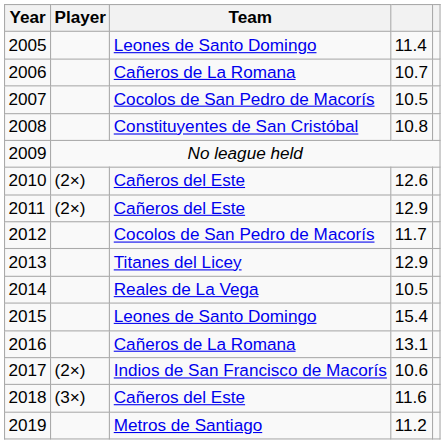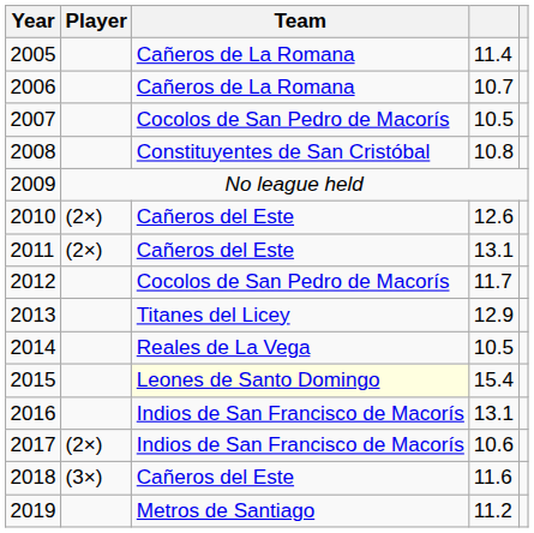 <table class="wikitable sortable">
 <tr>
 <th>Year</th>
 <th>Player</th>
 <th>Team</th>
 <th></th>
 <th></th>
 </tr>
 <tr>
 <td>2005</td>
 <td> </td>
-<td><a href='#'>Leones de Santo Domingo</a></td>
+<td><a href='#'>Cañeros de La Romana</a></td>
 <td>11.4</td>
 <td></td>
 </tr>
 <tr>
 <td>2006</td>
 <td> </td>
 <td><a href='#'>Cañeros de La Romana</a></td>
 <td>10.7</td>
 <td></td>
 </tr>
 <tr>
 <td>2007</td>
 <td> </td>
 <td><a href='#'>Cocolos de San Pedro de Macorís</a></td>
 <td>10.5</td>
 <td></td>
 </tr>
 <tr>
 <td>2008</td>
 <td> </td>
 <td><a href='#'>Constituyentes de San Cristóbal</a></td>
 <td>10.8</td>
 <td></td>
 </tr>
 <tr>
 <td>2009</td>
 <td colspan=4 style="text-align:center;"><em>No league held</em></td>
 </tr>
 <tr>
 <td>2010</td>
 <td>  (2×)</td>
 <td><a href='#'>Cañeros del Este</a></td>
 <td>12.6</td>
 <td></td>
 </tr>
 <tr>
 <td>2011</td>
 <td>  (2×)</td>
 <td><a href='#'>Cañeros del Este</a></td>
-<td>12.9</td>
+<td>13.1</td>
 <td></td>
 </tr>
 <tr>
 <td>2012</td>
 <td> </td>
 <td><a href='#'>Cocolos de San Pedro de Macorís</a></td>
 <td>11.7</td>
 <td></td>
 </tr>
 <tr>
 <td>2013</td>
 <td> </td>
 <td><a href='#'>Titanes del Licey</a></td>
 <td>12.9</td>
 <td></td>
 </tr>
 <tr>
 <td>2014</td>
 <td> </td>
 <td><a href='#'>Reales de La Vega</a></td>
 <td>10.5</td>
 <td></td>
 </tr>
 <tr>
 <td>2015</td>
 <td> </td>
-<td><a href='#'>Leones de Santo Domingo</a></td>
+<td style="background: lightyellow;"><a href='#'>Leones de Santo Domingo</a></td>
 <td>15.4</td>
 <td></td>
 </tr>
 <tr>
 <td>2016</td>
 <td> </td>
-<td><a href='#'>Cañeros de La Romana</a></td>
+<td><a href='#'>Indios de San Francisco de Macorís</a></td>
 <td>13.1</td>
 <td></td>
 </tr>
 <tr>
 <td>2017</td>
 <td>  (2×)</td>
 <td><a href='#'>Indios de San Francisco de Macorís</a></td>
 <td>10.6</td>
 <td></td>
 </tr>
 <tr>
 <td>2018</td>
 <td>  (3×)</td>
 <td><a href='#'>Cañeros del Este</a></td>
 <td>11.6</td>
 <td></td>
 </tr>
 <tr>
 <td>2019</td>
 <td> </td>
 <td><a href='#'>Metros de Santiago</a></td>
 <td>11.2</td>
 <td></td>
 </tr>
 </table>
